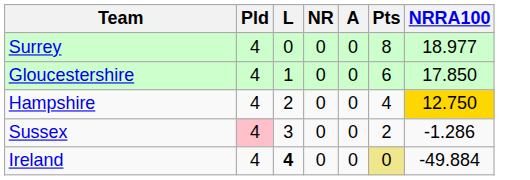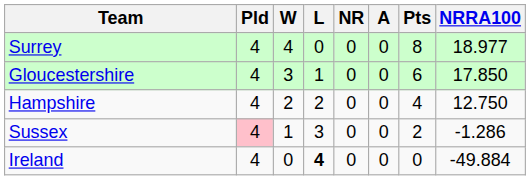 <table class="wikitable" style="text-align: center;">
 <tr>
 <th width=200>Team</th>
 <th width=20>Pld</th>
+<th width=20>W</th>
 <th width=20>L</th>
 <th width=20>NR</th>
 <th width=20>A</th>
 <th width=20>Pts</th>
 <th width=60><a href='#'>NRRA100</a></th>
 </tr>
 <tr bgcolor="#ccffcc">
 <td align=left><a href='#'>Surrey</a></td>
+<td>4</td>
 <td>4</td>
 <td>0</td>
 <td>0</td>
 <td>0</td>
 <td>8</td>
 <td>18.977</td>
 </tr>
 <tr bgcolor="#ccffcc">
 <td align=left><a href='#'>Gloucestershire</a></td>
 <td>4</td>
+<td>3</td>
 <td>1</td>
 <td>0</td>
 <td>0</td>
 <td>6</td>
 <td>17.850</td>
 </tr>
 <tr>
 <td align=left><a href='#'>Hampshire</a></td>
 <td>4</td>
 <td>2</td>
+<td>2</td>
 <td>0</td>
 <td>0</td>
 <td>4</td>
-<td style="background: gold;">12.750</td>
+<td>12.750</td>
 </tr>
 <tr>
 <td align=left><a href='#'>Sussex</a></td>
 <td style="background: pink;">4</td>
+<td>1</td>
 <td>3</td>
 <td>0</td>
 <td>0</td>
 <td>2</td>
 <td>-1.286</td>
 </tr>
 <tr>
 <td align=left><a href='#'>Ireland</a></td>
 <td>4</td>
+<td>0</td>
 <td><strong>4</strong></td>
 <td>0</td>
 <td>0</td>
-<td style="background: khaki;">0</td>
+<td>0</td>
 <td>-49.884</td>
 </tr>
 </table>
